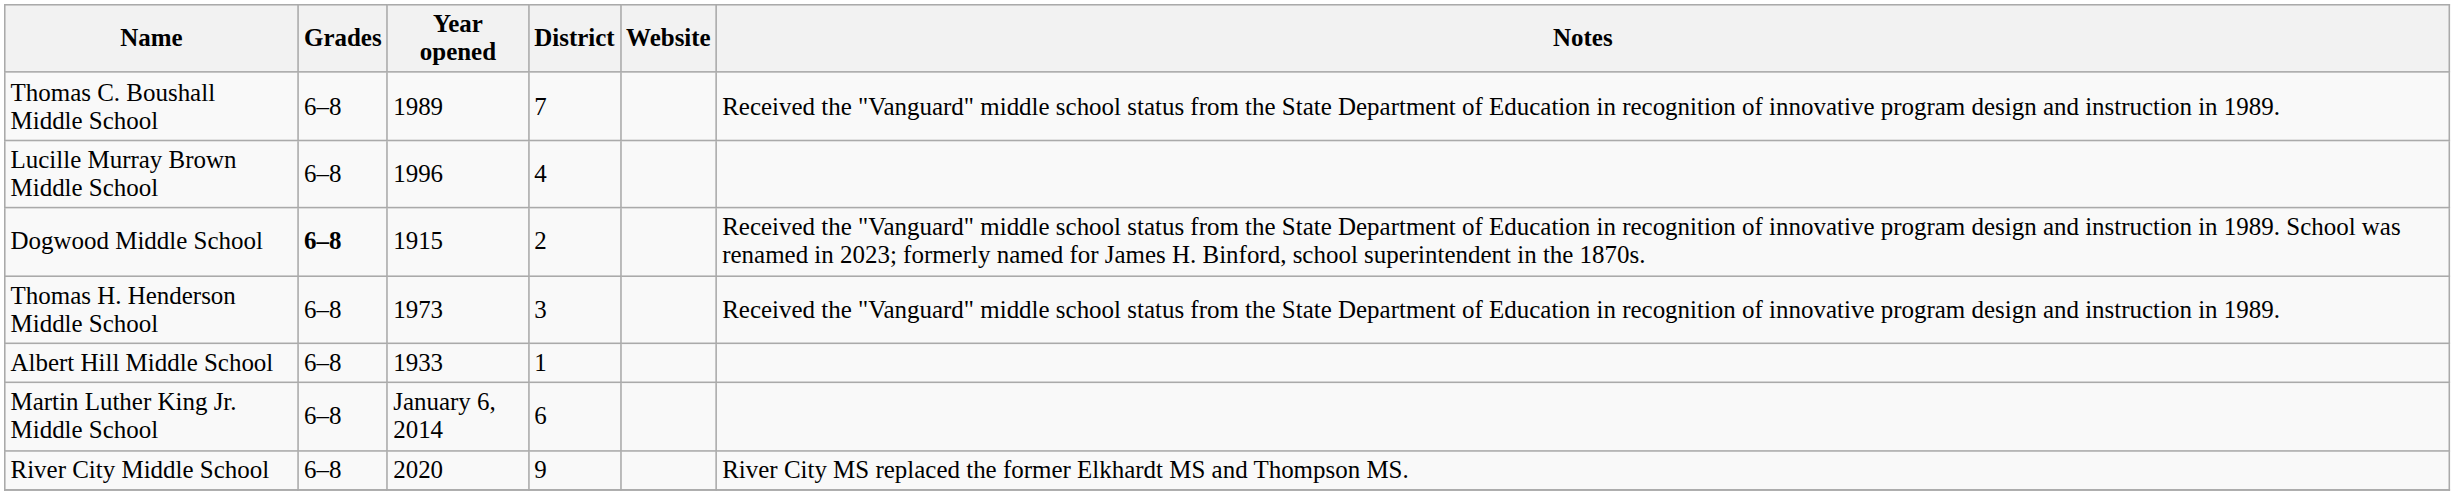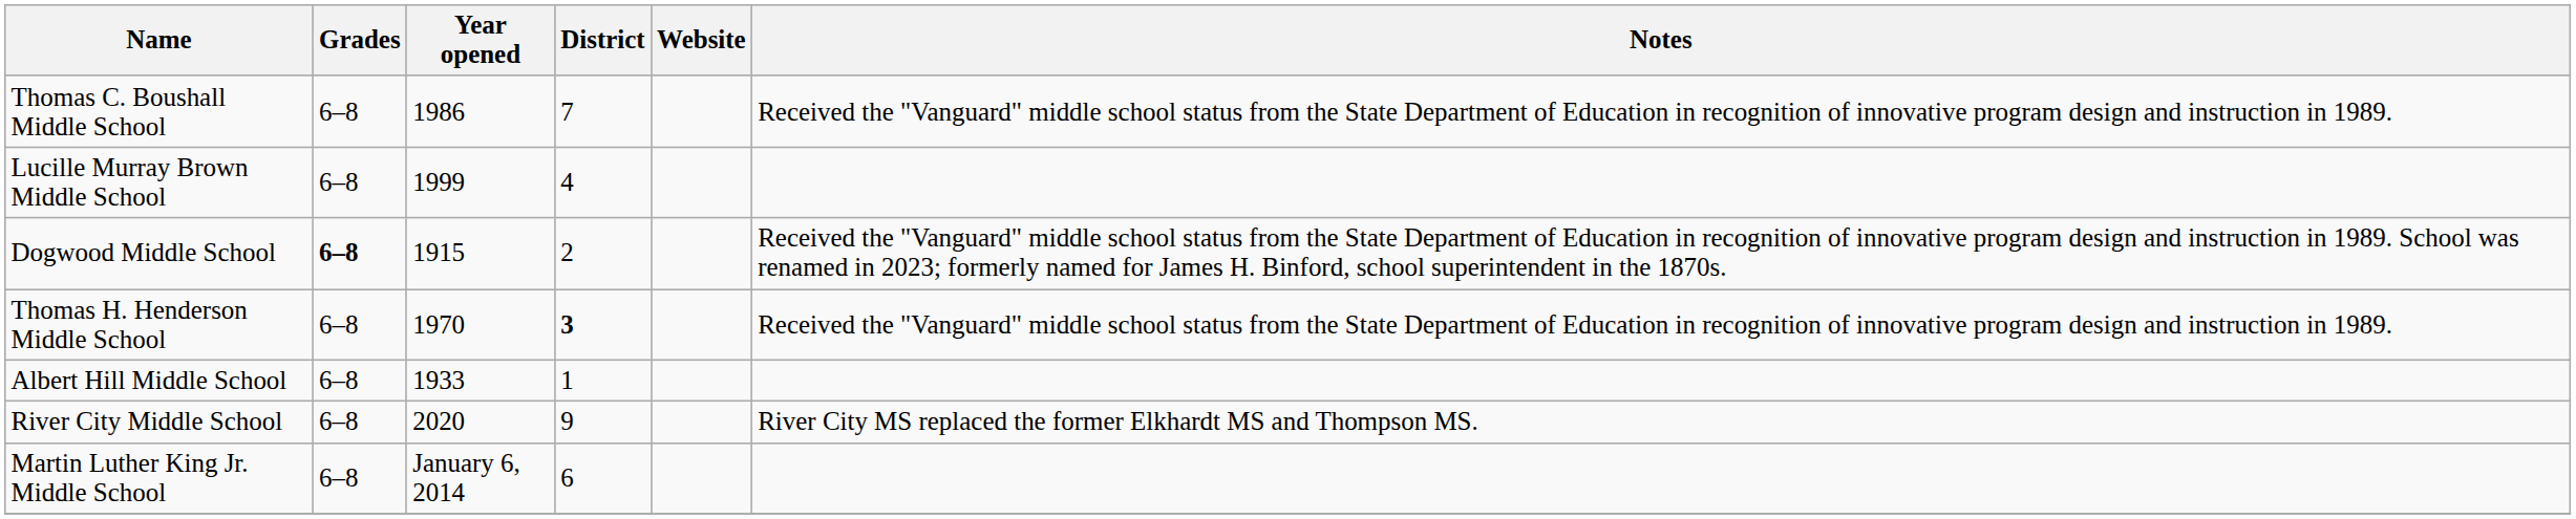 <table class="wikitable">
 <tr>
 <th>Name</th>
 <th>Grades</th>
 <th>Year opened</th>
 <th>District</th>
 <th>Website</th>
 <th>Notes</th>
 </tr>
 <tr>
 <td>Thomas C. Boushall Middle School</td>
 <td>6–8</td>
-<td>1989</td>
+<td>1986</td>
 <td>7</td>
 <td></td>
 <td>Received the "Vanguard" middle school status from the State Department of Education in recognition of innovative program design and instruction in 1989.</td>
 </tr>
 <tr>
 <td>Lucille Murray Brown Middle School</td>
 <td>6–8</td>
-<td>1996</td>
+<td>1999</td>
 <td>4</td>
 <td></td>
 <td></td>
 </tr>
 <tr>
 <td>Dogwood Middle School</td>
 <td><strong>6–8</strong></td>
 <td>1915</td>
 <td>2</td>
 <td></td>
 <td>Received the "Vanguard" middle school status from the State Department of Education in recognition of innovative program design and instruction in 1989. School was renamed in 2023; formerly named for James H. Binford, school superintendent in the 1870s.</td>
 </tr>
 <tr>
 <td>Thomas H. Henderson Middle School</td>
 <td>6–8</td>
-<td>1973</td>
-<td>3</td>
+<td>1970</td>
+<td><strong>3</strong></td>
 <td></td>
 <td>Received the "Vanguard" middle school status from the State Department of Education in recognition of innovative program design and instruction in 1989.</td>
 </tr>
 <tr>
 <td>Albert Hill Middle School</td>
 <td>6–8</td>
 <td>1933</td>
 <td>1</td>
 <td></td>
 <td></td>
 </tr>
 <tr>
+<td>River City Middle School</td>
+<td>6–8</td>
+<td>2020</td>
+<td>9</td>
+<td></td>
+<td>River City MS replaced the former Elkhardt MS and Thompson MS.</td>
+</tr>
+<tr>
 <td>Martin Luther King Jr. Middle School</td>
 <td>6–8</td>
 <td>January 6, 2014</td>
 <td>6</td>
 <td></td>
 <td></td>
 </tr>
 <tr>
-<td>River City Middle School</td>
-<td>6–8</td>
-<td>2020</td>
-<td>9</td>
-<td></td>
-<td>River City MS replaced the former Elkhardt MS and Thompson MS.</td>
-</tr>
-<tr>
 </tr>
 </table>
